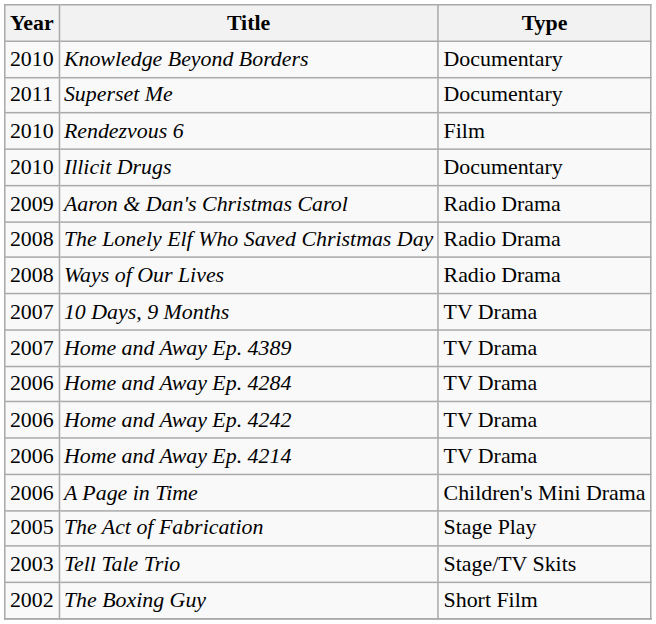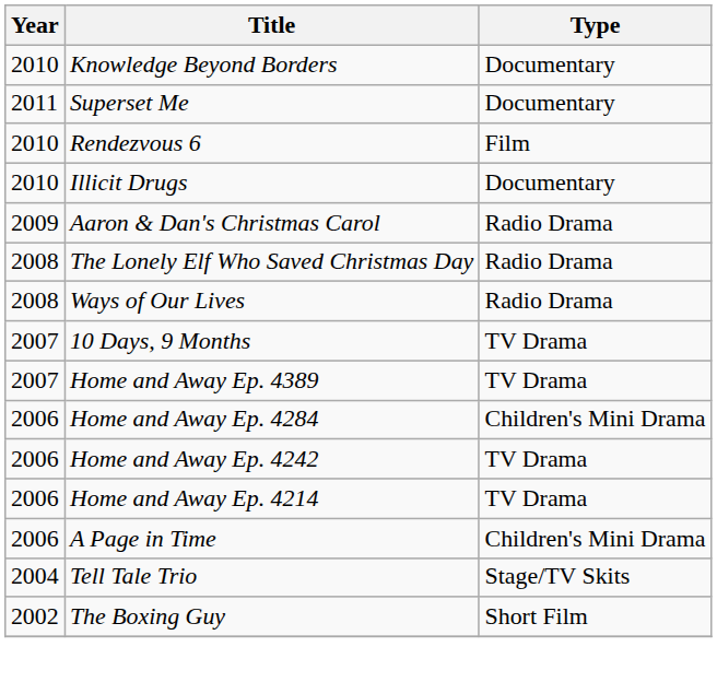 <table class="wikitable" style="font-size: 90%;">
 <tr>
 <th>Year</th>
 <th>Title</th>
 <th>Type</th>
 </tr>
 <tr>
 <td>2010</td>
 <td><em>Knowledge Beyond Borders</em></td>
 <td>Documentary</td>
 </tr>
 <tr>
 <td>2011</td>
 <td><em>Superset Me</em></td>
 <td>Documentary</td>
 </tr>
 <tr>
 <td>2010</td>
 <td><em>Rendezvous 6</em></td>
 <td>Film</td>
 </tr>
 <tr>
 <td>2010</td>
 <td><em>Illicit Drugs</em></td>
 <td>Documentary</td>
 </tr>
 <tr>
 <td>2009</td>
 <td><em>Aaron & Dan's Christmas Carol</em></td>
 <td>Radio Drama</td>
 </tr>
 <tr>
 <td>2008</td>
 <td><em>The Lonely Elf Who Saved Christmas Day</em></td>
 <td>Radio Drama</td>
 </tr>
 <tr>
 <td>2008</td>
 <td><em>Ways of Our Lives</em></td>
 <td>Radio Drama</td>
 </tr>
 <tr>
 <td>2007</td>
 <td><em>10 Days, 9 Months</em></td>
 <td>TV Drama</td>
 </tr>
 <tr>
 <td>2007</td>
 <td><em>Home and Away Ep. 4389</em></td>
 <td>TV Drama</td>
 </tr>
 <tr>
 <td>2006</td>
 <td><em>Home and Away Ep. 4284</em></td>
-<td>TV Drama</td>
+<td>Children's Mini Drama</td>
 </tr>
 <tr>
 <td>2006</td>
 <td><em>Home and Away Ep. 4242</em></td>
 <td>TV Drama</td>
 </tr>
 <tr>
 <td>2006</td>
 <td><em>Home and Away Ep. 4214</em></td>
 <td>TV Drama</td>
 </tr>
 <tr>
 <td>2006</td>
 <td><em>A Page in Time</em></td>
 <td>Children's Mini Drama</td>
 </tr>
 <tr>
-<td>2005</td>
-<td><em>The Act of Fabrication</em></td>
-<td>Stage Play</td>
-</tr>
-<tr>
-<td>2003</td>
+<td>2004</td>
 <td><em>Tell Tale Trio</em></td>
 <td>Stage/TV Skits</td>
 </tr>
 <tr>
 <td>2002</td>
 <td><em>The Boxing Guy</em></td>
 <td>Short Film</td>
 </tr>
 <tr>
 </tr>
 </table>
